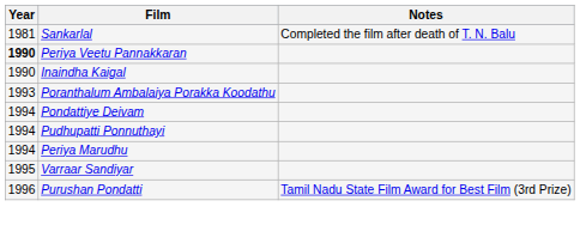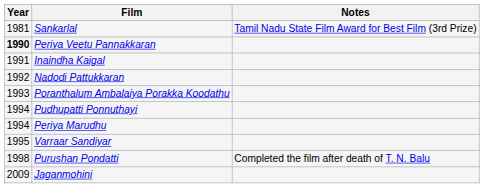 <table class="wikitable sortable" style="background:#f5f5f5;">
 <tr style="background:#B0C4DE;">
 <th>Year</th>
 <th>Film</th>
 <th class=unsortable>Notes</th>
 </tr>
 <tr>
 <td>1981</td>
 <td><em><a href='#'>Sankarlal</a></em></td>
-<td>Completed the film after death of <a href='#'>T. N. Balu</a></td>
+<td><a href='#'>Tamil Nadu State Film Award for Best Film</a> (3rd Prize)</td>
 </tr>
 <tr>
 <td><strong>1990</strong></td>
 <td><em><a href='#'>Periya Veetu Pannakkaran</a></em></td>
 <td></td>
 </tr>
 <tr>
-<td>1990</td>
+<td>1991</td>
 <td><em><a href='#'>Inaindha Kaigal</a></em></td>
+<td></td>
+</tr>
+<tr>
+<td>1992</td>
+<td><em><a href='#'>Nadodi Pattukkaran</a></em></td>
 <td></td>
 </tr>
 <tr>
 <td>1993</td>
 <td><em><a href='#'>Poranthalum Ambalaiya Porakka Koodathu</a></em></td>
-<td></td>
-</tr>
-<tr>
-<td>1994</td>
-<td><em><a href='#'>Pondattiye Deivam</a></em></td>
 <td></td>
 </tr>
 <tr>
 <td>1994</td>
 <td><em><a href='#'>Pudhupatti Ponnuthayi</a></em></td>
 <td></td>
 </tr>
 <tr>
 <td>1994</td>
 <td><em><a href='#'>Periya Marudhu</a></em></td>
 <td></td>
 </tr>
 <tr>
 <td>1995</td>
 <td><em><a href='#'>Varraar Sandiyar</a></em></td>
 <td></td>
 </tr>
 <tr>
-<td>1996</td>
+<td>1998</td>
 <td><em><a href='#'>Purushan Pondatti</a></em></td>
-<td><a href='#'>Tamil Nadu State Film Award for Best Film</a> (3rd Prize)</td>
+<td>Completed the film after death of <a href='#'>T. N. Balu</a></td>
+</tr>
+<tr>
+<td>2009</td>
+<td><em><a href='#'>Jaganmohini</a></em></td>
+<td></td>
 </tr>
 </table>
